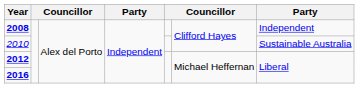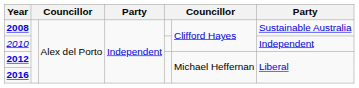 <table class="wikitable">
 <tr>
 <th>Year</th>
 <th colspan="2">Councillor</th>
 <th>Party</th>
 <th colspan="2">Councillor</th>
 <th>Party</th>
 </tr>
 <tr>
 <td><strong><a href='#'>2008</a></strong></td>
 <td rowspan="4" width="1px" > </td>
 <td rowspan="4">Alex del Porto</td>
 <td rowspan="4"><a href='#'>Independent</a></td>
 <td rowspan="1" width="1px" > </td>
 <td rowspan="2"><a href='#'>Clifford Hayes</a></td>
-<td rowspan="1"><a href='#'>Independent</a></td>
+<td rowspan="1"><a href='#'>Sustainable Australia</a></td>
 </tr>
 <tr>
 <td><em><a href='#'>2010</a></em></td>
 <td rowspan="1" width="1px" > </td>
-<td rowspan="1"><a href='#'>Sustainable Australia</a></td>
+<td rowspan="1"><a href='#'>Independent</a></td>
 </tr>
 <tr>
 <td><strong><a href='#'>2012</a></strong></td>
 <td rowspan="3" width="1px" > </td>
 <td rowspan="3">Michael Heffernan</td>
 <td rowspan="3"><a href='#'>Liberal</a></td>
 </tr>
 <tr>
 <td><strong><a href='#'>2016</a></strong></td>
 </tr>
 </table>
